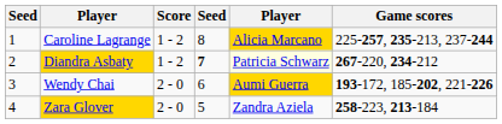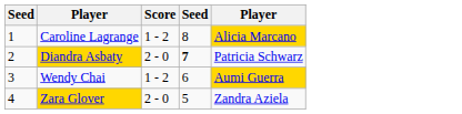 <table class="wikitable">
 <tr>
 <th>Seed</th>
 <th>Player</th>
 <th>Score</th>
 <th>Seed</th>
 <th>Player</th>
-<th>Game scores</th>
 </tr>
 <tr>
 <td>1</td>
 <td> <a href='#'>Caroline Lagrange</a></td>
 <td>1 - 2</td>
 <td>8</td>
 <td bgcolor="gold"> <a href='#'>Alicia Marcano</a></td>
-<td>225-<strong>257</strong>, <strong>235</strong>-213, 237-<strong>244</strong></td>
 </tr>
 <tr>
 <td>2</td>
 <td bgcolor="gold"> <a href='#'>Diandra Asbaty</a></td>
-<td>1 - 2</td>
+<td>2 - 0</td>
 <td><strong>7</strong></td>
-<td style="background: lightyellow;"> <a href='#'>Patricia Schwarz</a></td>
-<td><strong>267</strong>-220, <strong>234</strong>-212</td>
+<td> <a href='#'>Patricia Schwarz</a></td>
 </tr>
 <tr>
 <td>3</td>
 <td> <a href='#'>Wendy Chai</a></td>
-<td>2 - 0</td>
+<td>1 - 2</td>
 <td>6</td>
 <td bgcolor="gold"> <a href='#'>Aumi Guerra</a></td>
-<td><strong>193</strong>-172, 185-<strong>202</strong>, 221-<strong>226</strong></td>
 </tr>
 <tr>
 <td>4</td>
 <td bgcolor="gold"> <a href='#'>Zara Glover</a></td>
 <td>2 - 0</td>
 <td>5</td>
 <td> <a href='#'>Zandra Aziela</a></td>
-<td><strong>258</strong>-223, <strong>213</strong>-184</td>
 </tr>
 </table>
